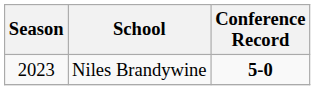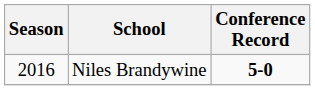 <table class="wikitable sortable" style="text-align:center">
 <tr>
 <th>Season</th>
 <th>School</th>
 <th>Conference<br>Record</th>
 </tr>
 <tr>
-<td>2023</td>
+<td>2016</td>
 <td>Niles Brandywine</td>
 <td><strong>5-0</strong></td>
 </tr>
 <tr>
 </tr>
 </table>
